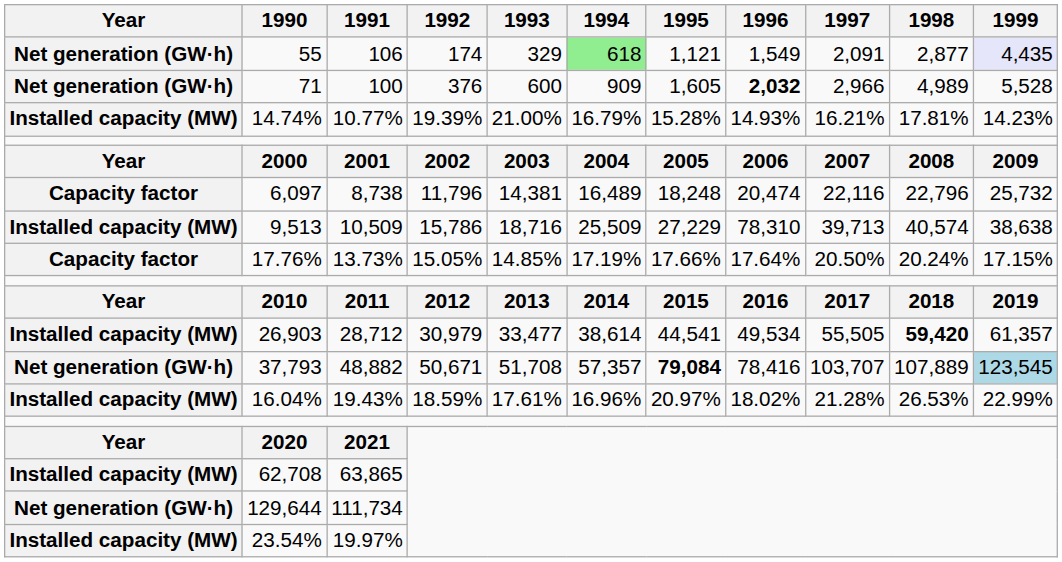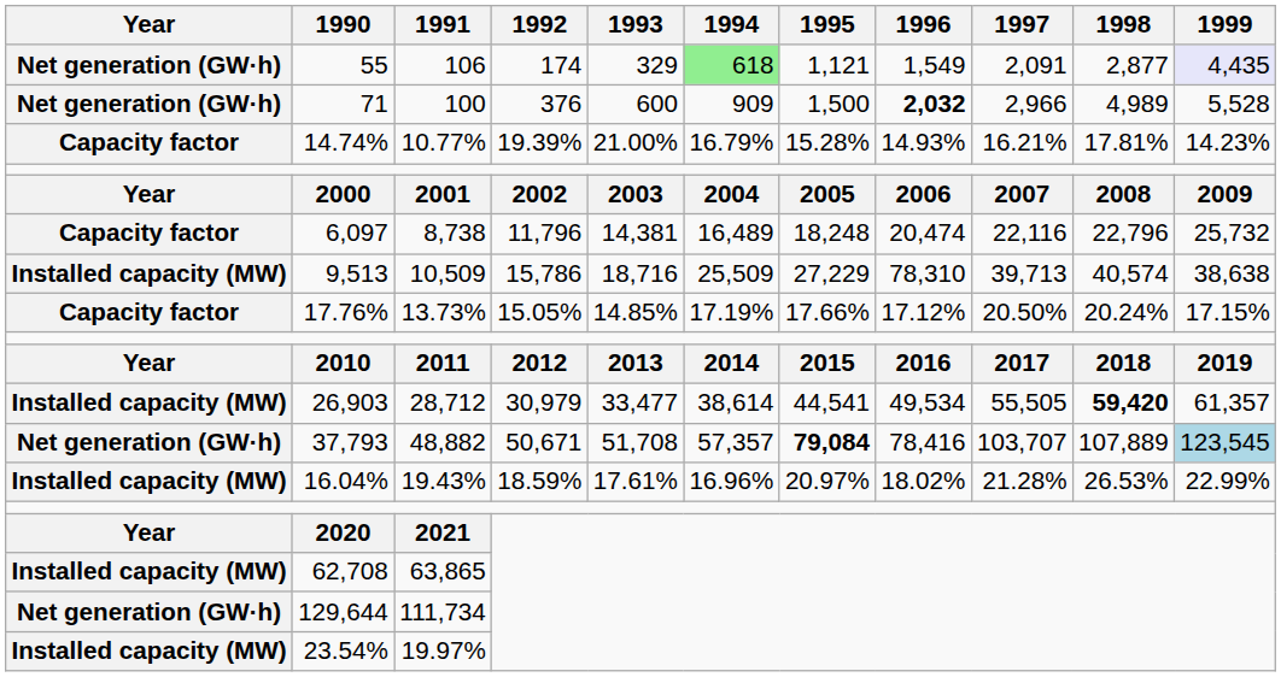 <table class="wikitable" style="text-align:right; margin:left">
 <tr>
 <th>Year</th>
 <th>1990</th>
 <th>1991</th>
 <th>1992</th>
 <th>1993</th>
 <th>1994</th>
 <th>1995</th>
 <th>1996</th>
 <th>1997</th>
 <th>1998</th>
 <th>1999</th>
 </tr>
 <tr>
 <th>Net generation (GW·h)</th>
 <td>55</td>
 <td>106</td>
 <td>174</td>
 <td>329</td>
 <td style="background: lightgreen;">618</td>
 <td>1,121</td>
 <td>1,549</td>
 <td>2,091</td>
 <td>2,877</td>
 <td style="background: lavender;">4,435</td>
 </tr>
 <tr>
 <th>Net generation (GW·h)</th>
 <td>71</td>
 <td>100</td>
 <td>376</td>
 <td>600</td>
 <td>909</td>
-<td>1,605</td>
+<td>1,500</td>
 <td><strong>2,032</strong></td>
 <td>2,966</td>
 <td>4,989</td>
 <td>5,528</td>
 </tr>
 <tr>
-<th>Installed capacity (MW)</th>
+<th>Capacity factor</th>
 <td>14.74%</td>
 <td>10.77%</td>
 <td>19.39%</td>
 <td>21.00%</td>
 <td>16.79%</td>
 <td>15.28%</td>
 <td>14.93%</td>
 <td>16.21%</td>
 <td>17.81%</td>
 <td>14.23%</td>
 </tr>
 <tr>
 <td colspan="11"></td>
 </tr>
 <tr>
 <th>Year</th>
 <th>2000</th>
 <th>2001</th>
 <th>2002</th>
 <th>2003</th>
 <th>2004</th>
 <th>2005</th>
 <th>2006</th>
 <th>2007</th>
 <th>2008</th>
 <th>2009</th>
 </tr>
 <tr>
 <th>Capacity factor</th>
 <td>6,097</td>
 <td>8,738</td>
 <td>11,796</td>
 <td>14,381</td>
 <td>16,489</td>
 <td>18,248</td>
 <td>20,474</td>
 <td>22,116</td>
 <td>22,796</td>
 <td>25,732</td>
 </tr>
 <tr>
 <th>Installed capacity (MW)</th>
 <td>9,513</td>
 <td>10,509</td>
 <td>15,786</td>
 <td>18,716</td>
 <td>25,509</td>
 <td>27,229</td>
 <td>78,310</td>
 <td>39,713</td>
 <td>40,574</td>
 <td>38,638</td>
 </tr>
 <tr>
 <th>Capacity factor</th>
 <td>17.76%</td>
 <td>13.73%</td>
 <td>15.05%</td>
 <td>14.85%</td>
 <td>17.19%</td>
 <td>17.66%</td>
-<td>17.64%</td>
+<td>17.12%</td>
 <td>20.50%</td>
 <td>20.24%</td>
 <td>17.15%</td>
 </tr>
 <tr>
 <td colspan="11"></td>
 </tr>
 <tr>
 <th>Year</th>
 <th>2010</th>
 <th>2011</th>
 <th>2012</th>
 <th>2013</th>
 <th>2014</th>
 <th>2015</th>
 <th>2016</th>
 <th>2017</th>
 <th>2018</th>
 <th>2019</th>
 </tr>
 <tr>
 <th>Installed capacity (MW)</th>
 <td>26,903</td>
 <td>28,712</td>
 <td>30,979</td>
 <td>33,477</td>
 <td>38,614</td>
 <td>44,541</td>
 <td>49,534</td>
 <td>55,505</td>
 <td><strong>59,420</strong></td>
 <td>61,357</td>
 </tr>
 <tr>
 <th>Net generation (GW·h)</th>
 <td>37,793</td>
 <td>48,882</td>
 <td>50,671</td>
 <td>51,708</td>
 <td>57,357</td>
 <td><strong>79,084</strong></td>
 <td>78,416</td>
 <td>103,707</td>
 <td>107,889</td>
 <td style="background: lightblue;">123,545</td>
 </tr>
 <tr>
 <th>Installed capacity (MW)</th>
 <td>16.04%</td>
 <td>19.43%</td>
 <td>18.59%</td>
 <td>17.61%</td>
 <td>16.96%</td>
 <td>20.97%</td>
 <td>18.02%</td>
 <td>21.28%</td>
 <td>26.53%</td>
 <td>22.99%</td>
 </tr>
 <tr>
 <td colspan="11"></td>
 </tr>
 <tr>
 <th>Year</th>
 <th>2020</th>
 <th>2021</th>
 </tr>
 <tr>
 <th>Installed capacity (MW)</th>
 <td>62,708</td>
 <td>63,865</td>
 </tr>
 <tr>
 <th>Net generation (GW·h)</th>
 <td>129,644</td>
 <td>111,734</td>
 </tr>
 <tr>
 <th>Installed capacity (MW)</th>
 <td>23.54%</td>
 <td>19.97%</td>
 </tr>
 </table>
